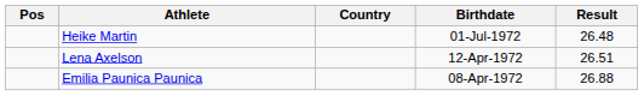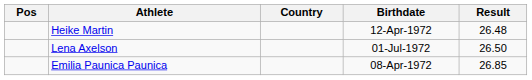 <table class="wikitable"  style="text-align:center; width:60%;">
 <tr>
 <th>Pos</th>
 <th>Athlete</th>
 <th>Country</th>
 <th>Birthdate</th>
 <th>Result</th>
 </tr>
 <tr>
 <td align=center></td>
 <td align=left><a href='#'>Heike Martin</a></td>
 <td align=left></td>
-<td>01-Jul-1972</td>
+<td>12-Apr-1972</td>
 <td>26.48</td>
 </tr>
 <tr>
 <td align=center></td>
 <td align=left><a href='#'>Lena Axelson</a></td>
 <td align=left></td>
-<td>12-Apr-1972</td>
-<td>26.51</td>
+<td>01-Jul-1972</td>
+<td>26.50</td>
 </tr>
 <tr>
 <td align=center></td>
 <td align=left><a href='#'>Emilia Paunica Paunica</a></td>
 <td align=left></td>
 <td>08-Apr-1972</td>
-<td>26.88</td>
+<td>26.85</td>
 </tr>
 </table>
